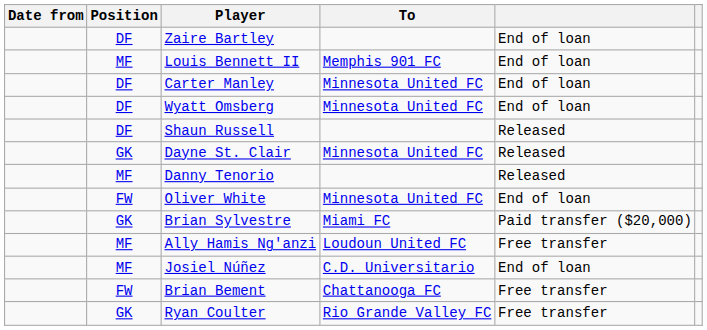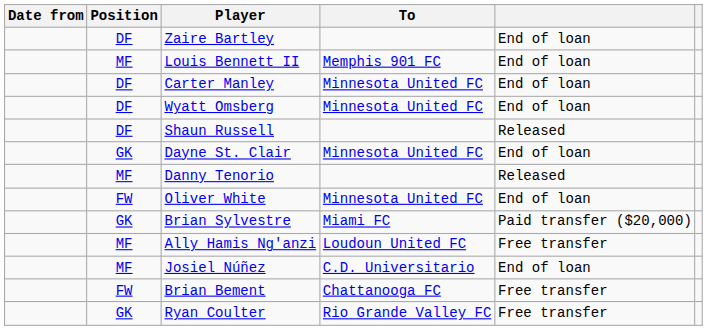 <table class="wikitable">
 <tr>
 <th>Date from</th>
 <th>Position</th>
 <th>Player</th>
 <th>To</th>
 <th></th>
 <th></th>
 </tr>
 <tr>
 <td></td>
 <td style="text-align:center;"><a href='#'>DF</a></td>
 <td> <a href='#'>Zaire Bartley</a></td>
 <td></td>
 <td>End of loan</td>
 <td style="text-align:center;"></td>
 </tr>
 <tr>
 <td></td>
 <td style="text-align:center;"><a href='#'>MF</a></td>
 <td> <a href='#'>Louis Bennett II</a></td>
 <td><a href='#'>Memphis 901 FC</a></td>
 <td>End of loan</td>
 <td style="text-align:center;"></td>
 </tr>
 <tr>
 <td></td>
 <td style="text-align:center;"><a href='#'>DF</a></td>
 <td> <a href='#'>Carter Manley</a></td>
 <td><a href='#'>Minnesota United FC</a></td>
 <td>End of loan</td>
 <td style="text-align:center;"></td>
 </tr>
 <tr>
 <td></td>
 <td style="text-align:center;"><a href='#'>DF</a></td>
 <td> <a href='#'>Wyatt Omsberg</a></td>
 <td><a href='#'>Minnesota United FC</a></td>
 <td>End of loan</td>
 <td style="text-align:center;"></td>
 </tr>
 <tr>
 <td></td>
 <td style="text-align:center;"><a href='#'>DF</a></td>
 <td> <a href='#'>Shaun Russell</a></td>
 <td></td>
 <td>Released</td>
 <td style="text-align:center;"></td>
 </tr>
 <tr>
 <td></td>
 <td style="text-align:center;"><a href='#'>GK</a></td>
 <td> <a href='#'>Dayne St. Clair</a></td>
 <td><a href='#'>Minnesota United FC</a></td>
-<td>Released</td>
+<td>End of loan</td>
 <td style="text-align:center;"></td>
 </tr>
 <tr>
 <td></td>
 <td style="text-align:center;"><a href='#'>MF</a></td>
 <td> <a href='#'>Danny Tenorio</a></td>
 <td></td>
 <td>Released</td>
 <td style="text-align:center;"></td>
 </tr>
 <tr>
 <td></td>
 <td style="text-align:center;"><a href='#'>FW</a></td>
 <td> <a href='#'>Oliver White</a></td>
 <td><a href='#'>Minnesota United FC</a></td>
 <td>End of loan</td>
 <td style="text-align:center;"></td>
 </tr>
 <tr>
 <td></td>
 <td style="text-align:center;"><a href='#'>GK</a></td>
 <td> <a href='#'>Brian Sylvestre</a></td>
 <td><a href='#'>Miami FC</a></td>
 <td>Paid transfer ($20,000)</td>
 <td style="text-align:center;"></td>
 </tr>
 <tr>
 <td></td>
 <td style="text-align:center;"><a href='#'>MF</a></td>
 <td> <a href='#'>Ally Hamis Ng'anzi</a></td>
 <td><a href='#'>Loudoun United FC</a></td>
 <td>Free transfer</td>
 <td style="text-align:center;"></td>
 </tr>
 <tr>
 <td></td>
 <td style="text-align:center;"><a href='#'>MF</a></td>
 <td> <a href='#'>Josiel Núñez</a></td>
 <td> <a href='#'>C.D. Universitario</a></td>
 <td>End of loan</td>
 <td style="text-align:center;"></td>
 </tr>
 <tr>
 <td></td>
 <td style="text-align:center;"><a href='#'>FW</a></td>
 <td> <a href='#'>Brian Bement</a></td>
 <td><a href='#'>Chattanooga FC</a></td>
 <td>Free transfer</td>
 <td style="text-align:center;"></td>
 </tr>
 <tr>
 <td></td>
 <td style="text-align:center;"><a href='#'>GK</a></td>
 <td> <a href='#'>Ryan Coulter</a></td>
 <td><a href='#'>Rio Grande Valley FC</a></td>
 <td>Free transfer</td>
 <td style="text-align:center;"></td>
 </tr>
 </table>
